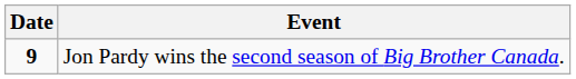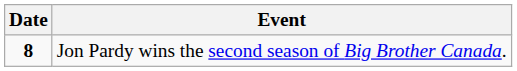 <table class="wikitable">
 <tr>
 <th>Date</th>
 <th>Event</th>
 </tr>
 <tr>
-<td style="text-align:center;"><strong>9</strong></td>
+<td style="text-align:center;"><strong>8</strong></td>
 <td>Jon Pardy wins the <a href='#'>second season of <em>Big Brother Canada</em></a>.</td>
 </tr>
 </table>
